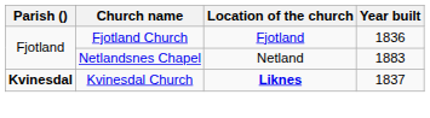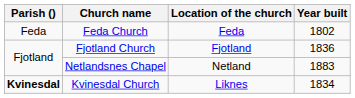 <table class="wikitable" style="text-align:center">
 <tr>
 <th>Parish ()</th>
 <th>Church name</th>
 <th>Location of the church</th>
 <th>Year built</th>
+</tr>
+<tr>
+<td rowspan="1">Feda</td>
+<td><a href='#'>Feda Church</a></td>
+<td><a href='#'>Feda</a></td>
+<td>1802</td>
 </tr>
 <tr>
 <td rowspan="2">Fjotland</td>
 <td><a href='#'>Fjotland Church</a></td>
 <td><a href='#'>Fjotland</a></td>
 <td>1836</td>
 </tr>
 <tr>
 <td><a href='#'>Netlandsnes Chapel</a></td>
 <td>Netland</td>
 <td>1883</td>
 </tr>
 <tr>
 <td rowspan="1"><strong>Kvinesdal</strong></td>
 <td><a href='#'>Kvinesdal Church</a></td>
-<td><strong><a href='#'>Liknes</a></strong></td>
-<td>1837</td>
+<td><a href='#'>Liknes</a></td>
+<td>1834</td>
 </tr>
 </table>
